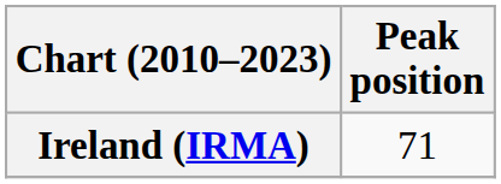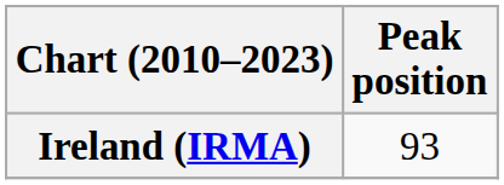 <table class="wikitable sortable plainrowheaders" style="text-align:center;">
 <tr>
 <th scope="col">Chart (2010–2023)</th>
 <th scope="col">Peak<br>position</th>
 </tr>
 <tr>
 <th scope="row">Ireland (<a href='#'>IRMA</a>)</th>
-<td>71</td>
+<td>93</td>
 </tr>
 <tr>
 </tr>
 <tr>
 </tr>
 </table>
